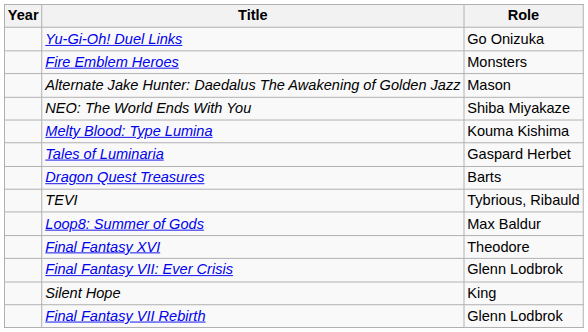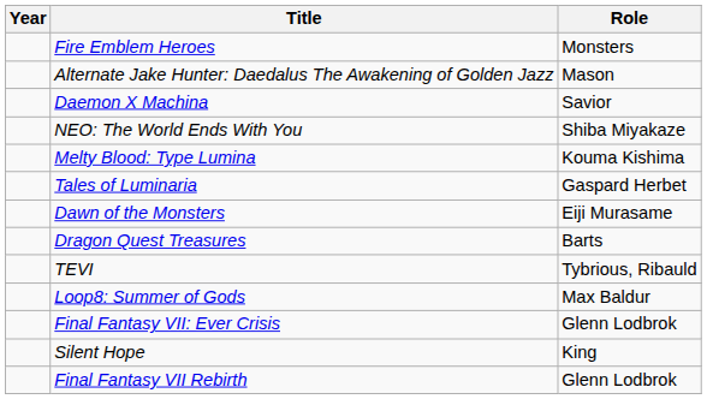 <table class="wikitable  sortable">
 <tr>
 <th>Year</th>
 <th>Title</th>
 <th>Role</th>
-</tr>
-<tr>
-<td></td>
-<td><em><a href='#'>Yu-Gi-Oh! Duel Links</a></em></td>
-<td>Go Onizuka</td>
 </tr>
 <tr>
 <td></td>
 <td><em><a href='#'>Fire Emblem Heroes</a></em></td>
 <td>Monsters</td>
 </tr>
 <tr>
 <td></td>
 <td><em>Alternate Jake Hunter: Daedalus The Awakening of Golden Jazz</em></td>
 <td>Mason</td>
+</tr>
+<tr>
+<td></td>
+<td><em><a href='#'>Daemon X Machina</a></em></td>
+<td>Savior</td>
 </tr>
 <tr>
 <td></td>
 <td><em>NEO: The World Ends With You</em></td>
 <td>Shiba Miyakaze</td>
 </tr>
 <tr>
 <td></td>
 <td><em><a href='#'>Melty Blood: Type Lumina</a></em></td>
 <td>Kouma Kishima</td>
 </tr>
 <tr>
 <td></td>
 <td><em><a href='#'>Tales of Luminaria</a></em></td>
 <td>Gaspard Herbet</td>
 </tr>
 <tr>
 <td></td>
+<td><em><a href='#'>Dawn of the Monsters</a></em></td>
+<td>Eiji Murasame</td>
+</tr>
+<tr>
+<td></td>
 <td><em><a href='#'>Dragon Quest Treasures</a></em></td>
 <td>Barts</td>
 </tr>
 <tr>
 <td></td>
 <td><em>TEVI</em></td>
 <td>Tybrious, Ribauld</td>
 </tr>
 <tr>
 <td></td>
 <td><em><a href='#'>Loop8: Summer of Gods</a></em></td>
 <td>Max Baldur</td>
-</tr>
-<tr>
-<td></td>
-<td><em><a href='#'>Final Fantasy XVI</a></em></td>
-<td>Theodore</td>
 </tr>
 <tr>
 <td></td>
 <td><em><a href='#'>Final Fantasy VII: Ever Crisis</a></em></td>
 <td>Glenn Lodbrok</td>
 </tr>
 <tr>
 <td></td>
 <td><em>Silent Hope</em></td>
 <td>King</td>
 </tr>
 <tr>
 <td></td>
 <td><em><a href='#'>Final Fantasy VII Rebirth</a></em></td>
 <td>Glenn Lodbrok</td>
 </tr>
 </table>
